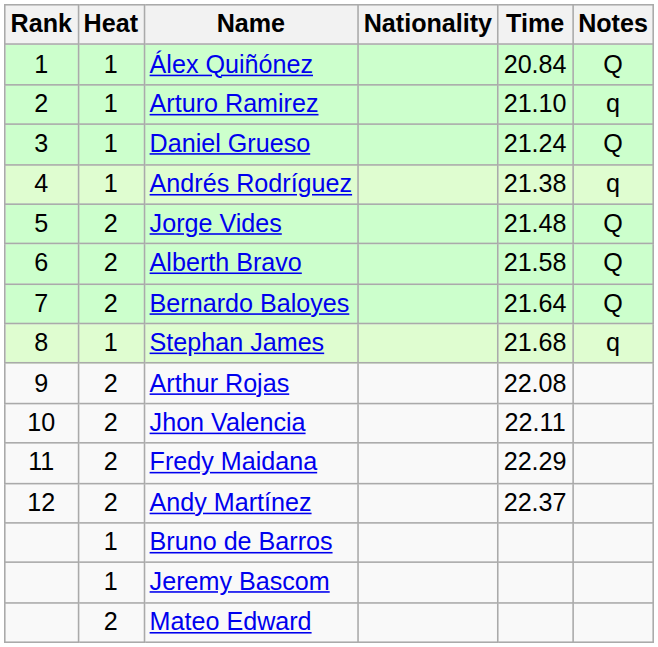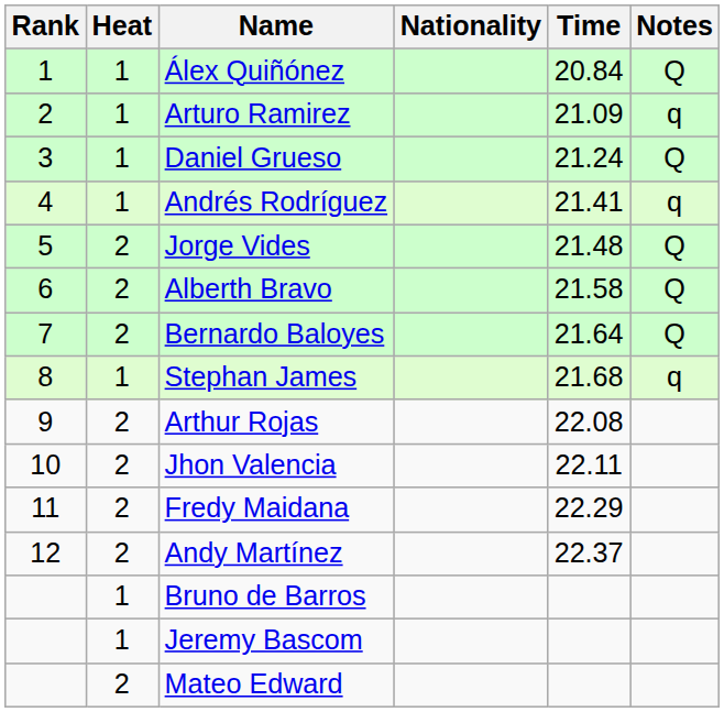 <table class="wikitable sortable" style="text-align:center">
 <tr>
 <th>Rank</th>
 <th>Heat</th>
 <th>Name</th>
 <th>Nationality</th>
 <th>Time</th>
 <th>Notes</th>
 </tr>
 <tr bgcolor=ccffcc>
 <td>1</td>
 <td>1</td>
 <td align=left><a href='#'>Álex Quiñónez</a></td>
 <td align=left></td>
 <td>20.84</td>
 <td>Q</td>
 </tr>
 <tr bgcolor=ccffcc>
 <td>2</td>
 <td>1</td>
 <td align=left><a href='#'>Arturo Ramirez</a></td>
 <td align=left></td>
-<td>21.10</td>
+<td>21.09</td>
 <td>q</td>
 </tr>
 <tr bgcolor=ccffcc>
 <td>3</td>
 <td>1</td>
 <td align=left><a href='#'>Daniel Grueso</a></td>
 <td align=left></td>
 <td>21.24</td>
 <td>Q</td>
 </tr>
 <tr bgcolor=dffdd>
 <td>4</td>
 <td>1</td>
 <td align=left><a href='#'>Andrés Rodríguez</a></td>
 <td align=left></td>
-<td>21.38</td>
+<td>21.41</td>
 <td>q</td>
 </tr>
 <tr bgcolor=ccffcc>
 <td>5</td>
 <td>2</td>
 <td align=left><a href='#'>Jorge Vides</a></td>
 <td align=left></td>
 <td>21.48</td>
 <td>Q</td>
 </tr>
 <tr bgcolor=ccffcc>
 <td>6</td>
 <td>2</td>
 <td align=left><a href='#'>Alberth Bravo</a></td>
 <td align=left></td>
 <td>21.58</td>
 <td>Q</td>
 </tr>
 <tr bgcolor=ccffcc>
 <td>7</td>
 <td>2</td>
 <td align=left><a href='#'>Bernardo Baloyes</a></td>
 <td align=left></td>
 <td>21.64</td>
 <td>Q</td>
 </tr>
 <tr bgcolor=dffdd>
 <td>8</td>
 <td>1</td>
 <td align=left><a href='#'>Stephan James</a></td>
 <td align=left></td>
 <td>21.68</td>
 <td>q</td>
 </tr>
 <tr>
 <td>9</td>
 <td>2</td>
 <td align=left><a href='#'>Arthur Rojas</a></td>
 <td align=left></td>
 <td>22.08</td>
 <td></td>
 </tr>
 <tr>
 <td>10</td>
 <td>2</td>
 <td align=left><a href='#'>Jhon Valencia</a></td>
 <td align=left></td>
 <td>22.11</td>
 <td></td>
 </tr>
 <tr>
 <td>11</td>
 <td>2</td>
 <td align=left><a href='#'>Fredy Maidana</a></td>
 <td align=left></td>
 <td>22.29</td>
 <td></td>
 </tr>
 <tr>
 <td>12</td>
 <td>2</td>
 <td align=left><a href='#'>Andy Martínez</a></td>
 <td align=left></td>
 <td>22.37</td>
 <td></td>
 </tr>
 <tr>
 <td></td>
 <td>1</td>
 <td align=left><a href='#'>Bruno de Barros</a></td>
 <td align=left></td>
 <td></td>
 <td></td>
 </tr>
 <tr>
 <td></td>
 <td>1</td>
 <td align=left><a href='#'>Jeremy Bascom</a></td>
 <td align=left></td>
 <td></td>
 <td></td>
 </tr>
 <tr>
 <td></td>
 <td>2</td>
 <td align=left><a href='#'>Mateo Edward</a></td>
 <td align=left></td>
 <td></td>
 <td></td>
 </tr>
 </table>
